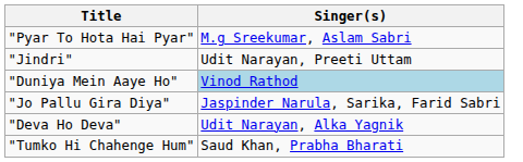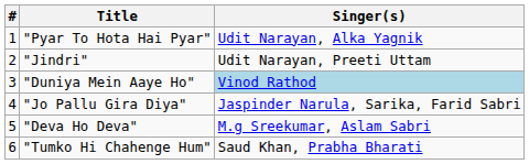 <table class="wikitable" style="font-size:95%;">
 <tr>
+<th>#</th>
 <th>Title</th>
 <th>Singer(s)</th>
 </tr>
 <tr>
+<td>1</td>
 <td>"Pyar To Hota Hai Pyar"</td>
-<td><a href='#'>M.g Sreekumar</a>, <a href='#'>Aslam Sabri</a></td>
+<td><a href='#'>Udit Narayan</a>, <a href='#'>Alka Yagnik</a></td>
 </tr>
 <tr>
+<td>2</td>
 <td>"Jindri"</td>
 <td>Udit Narayan, Preeti Uttam</td>
 </tr>
 <tr>
+<td>3</td>
 <td>"Duniya Mein Aaye Ho"</td>
 <td style="background: lightblue;"><a href='#'>Vinod Rathod</a></td>
 </tr>
 <tr>
+<td>4</td>
 <td>"Jo Pallu Gira Diya"</td>
 <td><a href='#'>Jaspinder Narula</a>, Sarika, Farid Sabri</td>
 </tr>
 <tr>
+<td>5</td>
 <td>"Deva Ho Deva"</td>
-<td><a href='#'>Udit Narayan</a>, <a href='#'>Alka Yagnik</a></td>
+<td><a href='#'>M.g Sreekumar</a>, <a href='#'>Aslam Sabri</a></td>
 </tr>
 <tr>
+<td>6</td>
 <td>"Tumko Hi Chahenge Hum"</td>
 <td>Saud Khan, <a href='#'>Prabha Bharati</a></td>
 </tr>
 </table>
